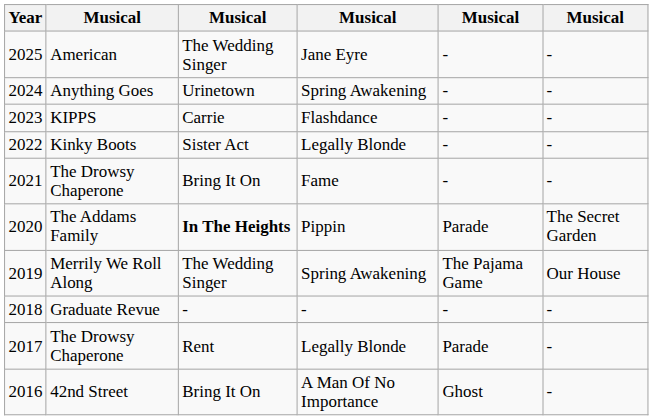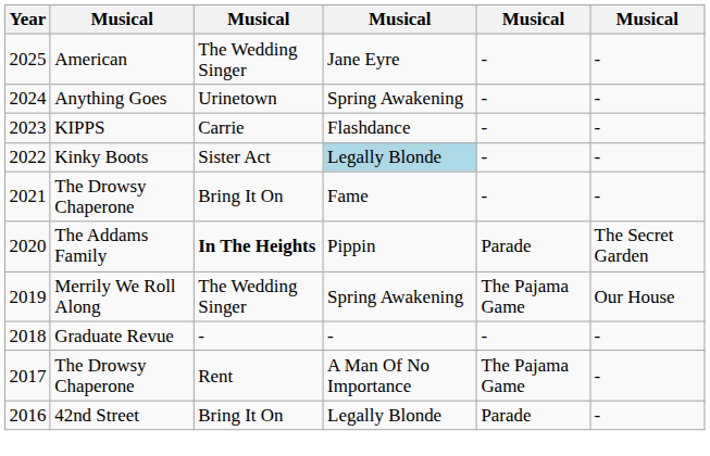 <table class="wikitable">
 <tr>
 <th>Year</th>
 <th>Musical</th>
 <th>Musical</th>
 <th>Musical</th>
 <th>Musical</th>
 <th>Musical</th>
 </tr>
 <tr>
 <td>2025</td>
 <td>American</td>
 <td>The Wedding Singer</td>
 <td>Jane Eyre</td>
 <td>-</td>
 <td>-</td>
 </tr>
 <tr>
 <td>2024</td>
 <td>Anything Goes</td>
 <td>Urinetown</td>
 <td>Spring Awakening</td>
 <td>-</td>
 <td>-</td>
 </tr>
 <tr>
 <td>2023</td>
 <td>KIPPS</td>
 <td>Carrie</td>
 <td>Flashdance</td>
 <td>-</td>
 <td>-</td>
 </tr>
 <tr>
 <td>2022</td>
 <td>Kinky Boots</td>
 <td>Sister Act</td>
-<td>Legally Blonde</td>
+<td style="background: lightblue;">Legally Blonde</td>
 <td>-</td>
 <td>-</td>
 </tr>
 <tr>
 <td>2021</td>
 <td>The Drowsy Chaperone</td>
 <td>Bring It On</td>
 <td>Fame</td>
 <td>-</td>
 <td>-</td>
 </tr>
 <tr>
 <td>2020</td>
 <td>The Addams Family</td>
 <td><strong>In The Heights</strong></td>
 <td>Pippin</td>
 <td>Parade</td>
 <td>The Secret Garden</td>
 </tr>
 <tr>
 <td>2019</td>
 <td>Merrily We Roll Along</td>
 <td>The Wedding Singer</td>
 <td>Spring Awakening</td>
 <td>The Pajama Game</td>
 <td>Our House</td>
 </tr>
 <tr>
 <td>2018</td>
 <td>Graduate Revue</td>
 <td>-</td>
 <td>-</td>
 <td>-</td>
 <td>-</td>
 </tr>
 <tr>
 <td>2017</td>
 <td>The Drowsy Chaperone</td>
 <td>Rent</td>
-<td>Legally Blonde</td>
-<td>Parade</td>
+<td>A Man Of No Importance</td>
+<td>The Pajama Game</td>
 <td>-</td>
 </tr>
 <tr>
 <td>2016</td>
 <td>42nd Street</td>
 <td>Bring It On</td>
-<td>A Man Of No Importance</td>
-<td>Ghost</td>
+<td>Legally Blonde</td>
+<td>Parade</td>
 <td>-</td>
 </tr>
 </table>
